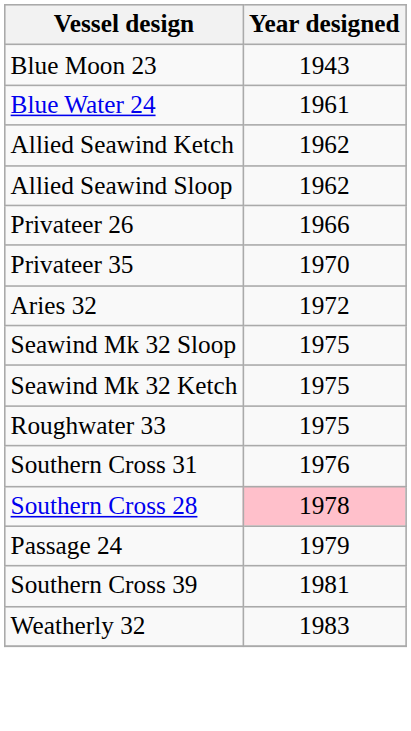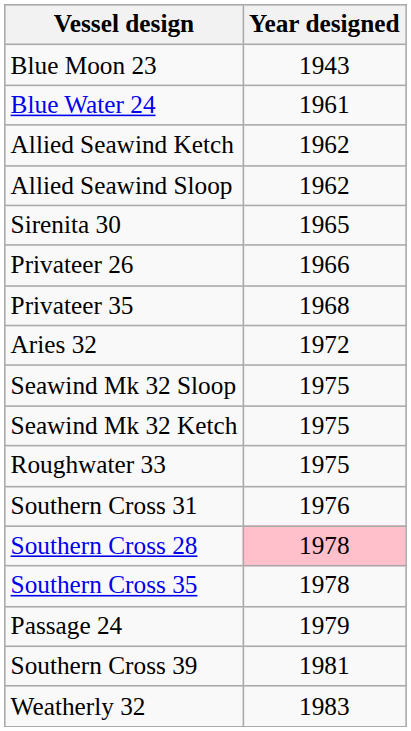 <table class="wikitable">
 <tr>
 <th>Vessel design</th>
 <th>Year designed</th>
 </tr>
 <tr>
 <td>Blue Moon 23</td>
 <td align="center">1943</td>
 </tr>
 <tr>
 <td><a href='#'>Blue Water 24</a></td>
 <td align="center">1961</td>
 </tr>
 <tr>
 <td>Allied Seawind Ketch</td>
 <td align="center">1962</td>
 </tr>
 <tr>
 <td>Allied Seawind Sloop</td>
 <td align="center">1962</td>
 </tr>
 <tr>
+<td>Sirenita 30</td>
+<td align="center">1965</td>
+</tr>
+<tr>
 <td>Privateer 26</td>
 <td align="center">1966</td>
 </tr>
 <tr>
 <td>Privateer 35</td>
-<td align="center">1970</td>
+<td align="center">1968</td>
 </tr>
 <tr>
 <td>Aries 32</td>
 <td align="center">1972</td>
 </tr>
 <tr>
 <td>Seawind Mk 32 Sloop</td>
 <td align="center">1975</td>
 </tr>
 <tr>
 <td>Seawind Mk 32 Ketch</td>
 <td align="center">1975</td>
 </tr>
 <tr>
 <td>Roughwater 33</td>
 <td align="center">1975</td>
 </tr>
 <tr>
 <td>Southern Cross 31</td>
 <td align="center">1976</td>
 </tr>
 <tr>
 <td><a href='#'>Southern Cross 28</a></td>
 <td align="center" style="background: pink;">1978</td>
 </tr>
 <tr>
+<td><a href='#'>Southern Cross 35</a></td>
+<td align="center">1978</td>
+</tr>
+<tr>
 <td>Passage 24</td>
 <td align="center">1979</td>
 </tr>
 <tr>
 <td>Southern Cross 39</td>
 <td align="center">1981</td>
 </tr>
 <tr>
 <td>Weatherly 32</td>
 <td align="center">1983</td>
 </tr>
 <tr>
 </tr>
 </table>
